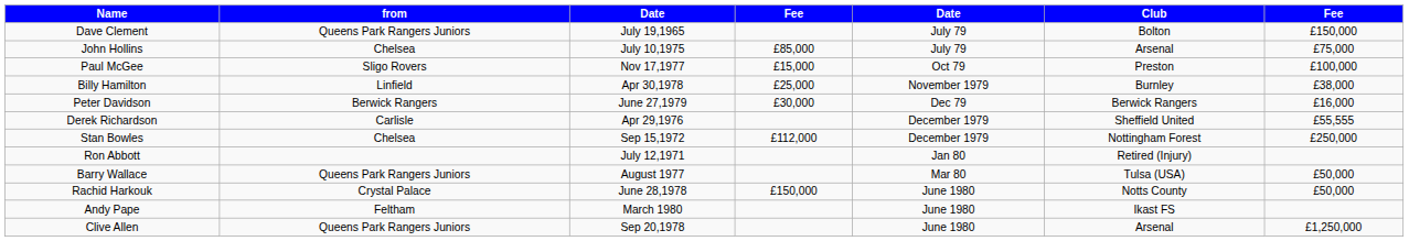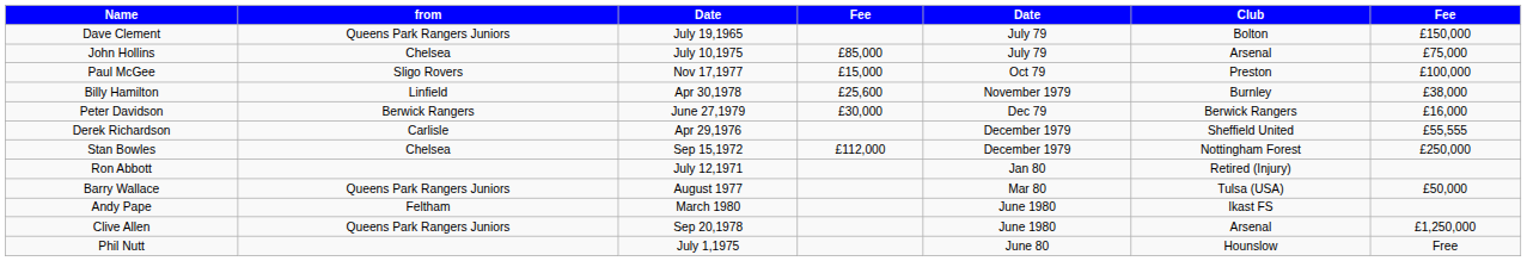 <table class="wikitable" style="text-align:center; font-size:90%; width:90%;">
 <tr>
 <th style="background:#0000FF; color:#FFFFFF; text-align:center;"><strong>Name</strong></th>
 <th style="background:#0000FF; color:#FFFFFF; text-align:center;">from</th>
 <th style="background:#0000FF; color:#FFFFFF; text-align:center;">Date</th>
 <th style="background:#0000FF; color:#FFFFFF; text-align:center;">Fee</th>
 <th style="background:#0000FF; color:#FFFFFF; text-align:center;"><strong>Date</strong></th>
 <th style="background:#0000FF; color:#FFFFFF; text-align:center;">Club</th>
 <th style="background:#0000FF; color:#FFFFFF; text-align:center;"><strong>Fee</strong></th>
 </tr>
 <tr>
 <td>Dave Clement</td>
 <td>Queens Park Rangers Juniors</td>
 <td>July 19,1965</td>
 <td></td>
 <td>July 79</td>
 <td>Bolton</td>
 <td>£150,000</td>
 </tr>
 <tr>
 <td>John Hollins</td>
 <td>Chelsea</td>
 <td>July 10,1975</td>
 <td>£85,000</td>
 <td>July 79</td>
 <td>Arsenal</td>
 <td>£75,000</td>
 </tr>
 <tr>
 <td>Paul McGee</td>
 <td>Sligo Rovers</td>
 <td>Nov 17,1977</td>
 <td>£15,000</td>
 <td>Oct 79</td>
 <td>Preston</td>
 <td>£100,000</td>
 </tr>
 <tr>
 <td>Billy Hamilton</td>
 <td>Linfield</td>
 <td>Apr 30,1978</td>
-<td>£25,000</td>
+<td>£25,600</td>
 <td>November 1979</td>
 <td>Burnley</td>
 <td>£38,000</td>
 </tr>
 <tr>
 <td>Peter Davidson</td>
 <td>Berwick Rangers</td>
 <td>June 27,1979</td>
 <td>£30,000</td>
 <td>Dec 79</td>
 <td>Berwick Rangers</td>
 <td>£16,000</td>
 </tr>
 <tr>
 <td>Derek Richardson</td>
 <td>Carlisle</td>
 <td>Apr 29,1976</td>
 <td></td>
 <td>December 1979</td>
 <td>Sheffield United</td>
 <td>£55,555</td>
 </tr>
 <tr>
 <td>Stan Bowles</td>
 <td>Chelsea</td>
 <td>Sep 15,1972</td>
 <td>£112,000</td>
 <td>December 1979</td>
 <td>Nottingham Forest</td>
 <td>£250,000</td>
 </tr>
 <tr>
 <td>Ron Abbott</td>
 <td></td>
 <td>July 12,1971</td>
 <td></td>
 <td>Jan 80</td>
 <td>Retired (Injury)</td>
 <td></td>
 </tr>
 <tr>
 <td>Barry Wallace</td>
 <td>Queens Park Rangers Juniors</td>
 <td>August 1977</td>
 <td></td>
 <td>Mar 80</td>
 <td>Tulsa (USA)</td>
 <td>£50,000</td>
 </tr>
 <tr>
-<td>Rachid Harkouk</td>
-<td>Crystal Palace</td>
-<td>June 28,1978</td>
-<td>£150,000</td>
-<td>June 1980</td>
-<td>Notts County</td>
-<td>£50,000</td>
-</tr>
-<tr>
 <td>Andy Pape</td>
 <td>Feltham</td>
 <td>March 1980</td>
 <td></td>
 <td>June 1980</td>
 <td>Ikast FS</td>
 <td></td>
 </tr>
 <tr>
 <td>Clive Allen</td>
 <td>Queens Park Rangers Juniors</td>
 <td>Sep 20,1978</td>
 <td></td>
 <td>June 1980</td>
 <td>Arsenal</td>
 <td>£1,250,000</td>
 </tr>
+<tr>
+<td>Phil Nutt</td>
+<td></td>
+<td>July 1,1975</td>
+<td></td>
+<td>June 80</td>
+<td>Hounslow</td>
+<td>Free</td>
+</tr>
 </table>
